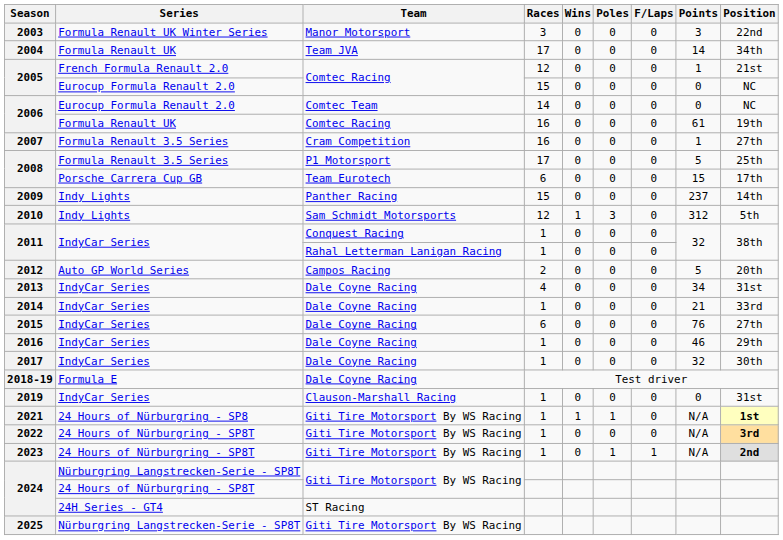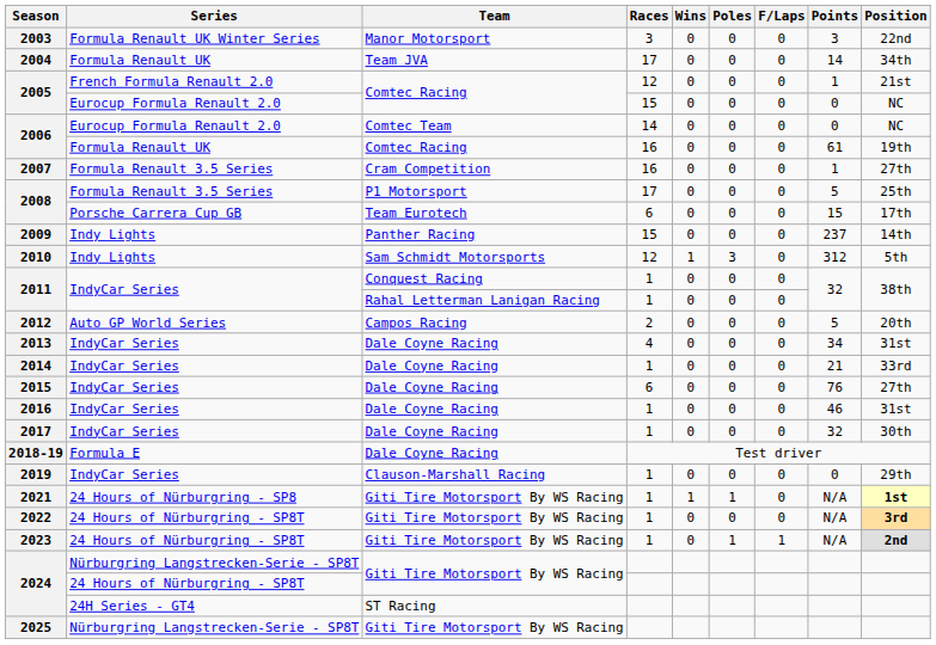 <table class="wikitable" style="font-size: 90%; text-align:center">
 <tr>
 <th>Season</th>
 <th>Series</th>
 <th>Team</th>
 <th>Races</th>
 <th>Wins</th>
 <th>Poles</th>
 <th>F/Laps</th>
 <th>Points</th>
 <th>Position</th>
 </tr>
 <tr>
 <th>2003</th>
 <td align=left><a href='#'>Formula Renault UK Winter Series</a></td>
 <td align=left><a href='#'>Manor Motorsport</a></td>
 <td>3</td>
 <td>0</td>
 <td>0</td>
 <td>0</td>
 <td>3</td>
 <td>22nd</td>
 </tr>
 <tr>
 <th>2004</th>
 <td align=left><a href='#'>Formula Renault UK</a></td>
 <td align=left><a href='#'>Team JVA</a></td>
 <td>17</td>
 <td>0</td>
 <td>0</td>
 <td>0</td>
 <td>14</td>
 <td>34th</td>
 </tr>
 <tr>
 <th rowspan=2>2005</th>
 <td align=left><a href='#'>French Formula Renault 2.0</a></td>
 <td align=left rowspan="2"><a href='#'>Comtec Racing</a></td>
 <td>12</td>
 <td>0</td>
 <td>0</td>
 <td>0</td>
 <td>1</td>
 <td>21st</td>
 </tr>
 <tr>
 <td align=left><a href='#'>Eurocup Formula Renault 2.0</a></td>
 <td>15</td>
 <td>0</td>
 <td>0</td>
 <td>0</td>
 <td>0</td>
 <td>NC</td>
 </tr>
 <tr>
 <th rowspan=2>2006</th>
 <td align=left><a href='#'>Eurocup Formula Renault 2.0</a></td>
 <td align=left><a href='#'>Comtec Team</a></td>
 <td>14</td>
 <td>0</td>
 <td>0</td>
 <td>0</td>
 <td>0</td>
 <td>NC</td>
 </tr>
 <tr>
 <td align=left><a href='#'>Formula Renault UK</a></td>
 <td align=left><a href='#'>Comtec Racing</a></td>
 <td>16</td>
 <td>0</td>
 <td>0</td>
 <td>0</td>
 <td>61</td>
 <td>19th</td>
 </tr>
 <tr>
 <th>2007</th>
 <td align=left><a href='#'>Formula Renault 3.5 Series</a></td>
 <td align=left><a href='#'>Cram Competition</a></td>
 <td>16</td>
 <td>0</td>
 <td>0</td>
 <td>0</td>
 <td>1</td>
 <td>27th</td>
 </tr>
 <tr>
 <th rowspan=2>2008</th>
 <td align=left><a href='#'>Formula Renault 3.5 Series</a></td>
 <td align=left><a href='#'>P1 Motorsport</a></td>
 <td>17</td>
 <td>0</td>
 <td>0</td>
 <td>0</td>
 <td>5</td>
 <td>25th</td>
 </tr>
 <tr>
 <td align=left><a href='#'>Porsche Carrera Cup GB</a></td>
 <td align=left><a href='#'>Team Eurotech</a></td>
 <td>6</td>
 <td>0</td>
 <td>0</td>
 <td>0</td>
 <td>15</td>
 <td>17th</td>
 </tr>
 <tr>
 <th>2009</th>
 <td align=left><a href='#'>Indy Lights</a></td>
 <td align=left><a href='#'>Panther Racing</a></td>
 <td>15</td>
 <td>0</td>
 <td>0</td>
 <td>0</td>
 <td>237</td>
 <td>14th</td>
 </tr>
 <tr>
 <th>2010</th>
 <td align=left><a href='#'>Indy Lights</a></td>
 <td align=left><a href='#'>Sam Schmidt Motorsports</a></td>
 <td>12</td>
 <td>1</td>
 <td>3</td>
 <td>0</td>
 <td>312</td>
 <td>5th</td>
 </tr>
 <tr>
 <th rowspan=2>2011</th>
 <td align=left rowspan="2"><a href='#'>IndyCar Series</a></td>
 <td align=left><a href='#'>Conquest Racing</a></td>
 <td>1</td>
 <td>0</td>
 <td>0</td>
 <td>0</td>
 <td rowspan="2">32</td>
 <td rowspan="2">38th</td>
 </tr>
 <tr>
 <td align=left><a href='#'>Rahal Letterman Lanigan Racing</a></td>
 <td>1</td>
 <td>0</td>
 <td>0</td>
 <td>0</td>
 </tr>
 <tr>
 <th>2012</th>
 <td align=left><a href='#'>Auto GP World Series</a></td>
 <td align=left><a href='#'>Campos Racing</a></td>
 <td>2</td>
 <td>0</td>
 <td>0</td>
 <td>0</td>
 <td>5</td>
 <td>20th</td>
 </tr>
 <tr>
 <th>2013</th>
 <td align=left><a href='#'>IndyCar Series</a></td>
 <td align=left><a href='#'>Dale Coyne Racing</a></td>
 <td>4</td>
 <td>0</td>
 <td>0</td>
 <td>0</td>
 <td>34</td>
 <td>31st</td>
 </tr>
 <tr>
 <th>2014</th>
 <td align=left><a href='#'>IndyCar Series</a></td>
 <td align=left><a href='#'>Dale Coyne Racing</a></td>
 <td>1</td>
 <td>0</td>
 <td>0</td>
 <td>0</td>
 <td>21</td>
 <td>33rd</td>
 </tr>
 <tr>
 <th>2015</th>
 <td align=left><a href='#'>IndyCar Series</a></td>
 <td align=left><a href='#'>Dale Coyne Racing</a></td>
 <td>6</td>
 <td>0</td>
 <td>0</td>
 <td>0</td>
 <td>76</td>
 <td>27th</td>
 </tr>
 <tr>
 <th>2016</th>
 <td align=left><a href='#'>IndyCar Series</a></td>
 <td align=left><a href='#'>Dale Coyne Racing</a></td>
 <td>1</td>
 <td>0</td>
 <td>0</td>
 <td>0</td>
 <td>46</td>
-<td>29th</td>
+<td>31st</td>
 </tr>
 <tr>
 <th>2017</th>
 <td align=left><a href='#'>IndyCar Series</a></td>
 <td align=left><a href='#'>Dale Coyne Racing</a></td>
 <td>1</td>
 <td>0</td>
 <td>0</td>
 <td>0</td>
 <td>32</td>
 <td>30th</td>
 </tr>
 <tr>
 <th>2018-19</th>
 <td align=left><a href='#'>Formula E</a></td>
 <td align=left><a href='#'>Dale Coyne Racing</a></td>
 <td colspan="6">Test driver</td>
 </tr>
 <tr>
 <th>2019</th>
 <td align=left><a href='#'>IndyCar Series</a></td>
 <td align=left><a href='#'>Clauson-Marshall Racing</a></td>
 <td>1</td>
 <td>0</td>
 <td>0</td>
 <td>0</td>
 <td>0</td>
-<td>31st</td>
+<td>29th</td>
 </tr>
 <tr>
 <th>2021</th>
 <td align=left><a href='#'>24 Hours of Nürburgring - SP8</a></td>
 <td align=left><a href='#'>Giti Tire Motorsport</a> By WS Racing</td>
 <td>1</td>
 <td>1</td>
 <td>1</td>
 <td>0</td>
 <td>N/A</td>
 <td style="background:#FFFFBF;"><strong>1st</strong></td>
 </tr>
 <tr>
 <th>2022</th>
 <td align=left><a href='#'>24 Hours of Nürburgring - SP8T</a></td>
 <td align=left><a href='#'>Giti Tire Motorsport</a> By WS Racing</td>
 <td>1</td>
 <td>0</td>
 <td>0</td>
 <td>0</td>
 <td>N/A</td>
 <td style="background:#FFDF9F;"><strong>3rd</strong></td>
 </tr>
 <tr>
 <th>2023</th>
 <td align=left><a href='#'>24 Hours of Nürburgring - SP8T</a></td>
 <td align=left><a href='#'>Giti Tire Motorsport</a> By WS Racing</td>
 <td>1</td>
 <td>0</td>
 <td>1</td>
 <td>1</td>
 <td>N/A</td>
 <td style="background:#dfdfdf"><strong>2nd</strong></td>
 </tr>
 <tr>
 <th rowspan="3">2024</th>
 <td align=left><a href='#'>Nürburgring Langstrecken-Serie - SP8T</a></td>
 <td rowspan="2" align="left"><a href='#'>Giti Tire Motorsport</a> By WS Racing</td>
 <td></td>
 <td></td>
 <td></td>
 <td></td>
 <td></td>
 <td></td>
 </tr>
 <tr>
 <td align=left><a href='#'>24 Hours of Nürburgring - SP8T</a></td>
 <td></td>
 <td></td>
 <td></td>
 <td></td>
 <td></td>
 <td></td>
 </tr>
 <tr>
 <td align=left><a href='#'>24H Series - GT4</a></td>
 <td align=left>ST Racing</td>
 <td></td>
 <td></td>
 <td></td>
 <td></td>
 <td></td>
 <td></td>
 </tr>
 <tr>
 <th>2025</th>
 <td align="left"><a href='#'>Nürburgring Langstrecken-Serie - SP8T</a></td>
 <td align="left"><a href='#'>Giti Tire Motorsport</a> By WS Racing</td>
 <td></td>
 <td></td>
 <td></td>
 <td></td>
 <td></td>
 <td></td>
 </tr>
 </table>
